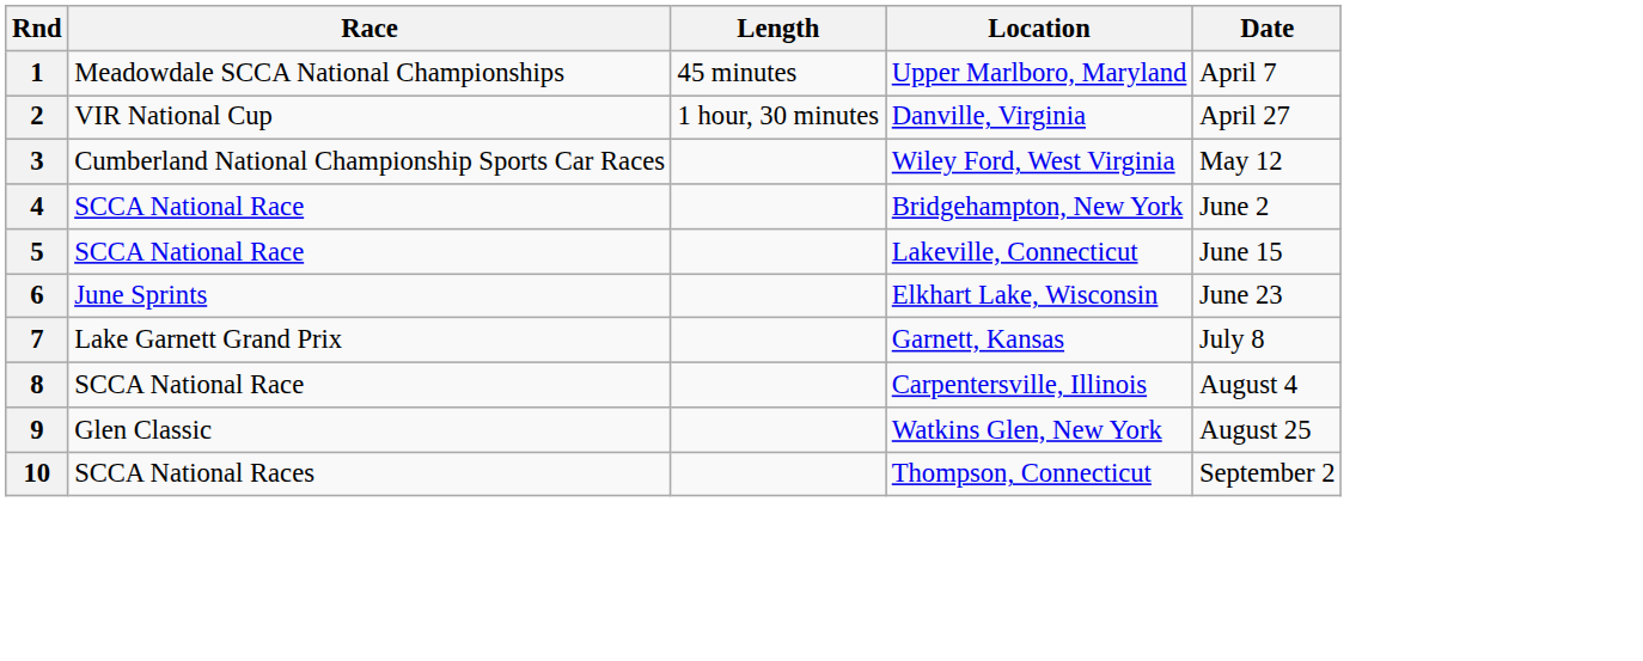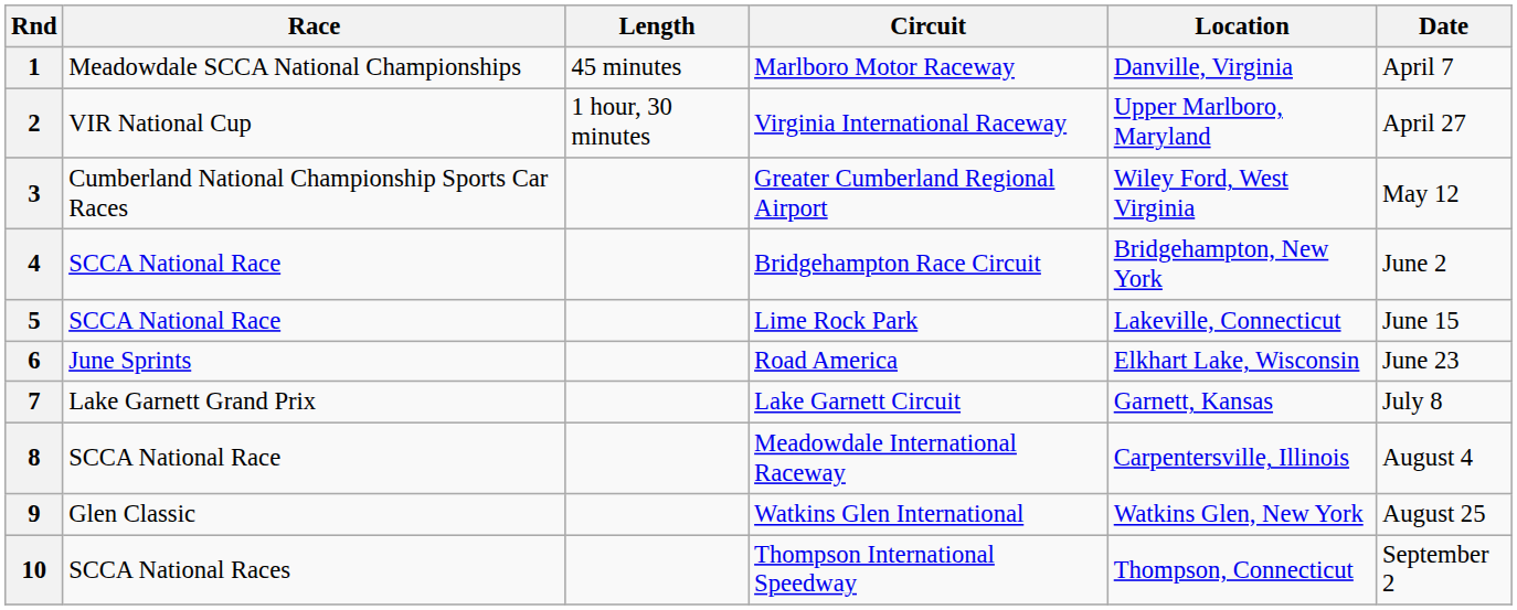 <table class="wikitable" style="font-size: 90%;">
 <tr>
 <th>Rnd</th>
 <th>Race</th>
 <th>Length</th>
+<th>Circuit</th>
 <th>Location</th>
 <th>Date</th>
 </tr>
 <tr>
 <th>1</th>
 <td>Meadowdale SCCA National Championships</td>
 <td>45 minutes</td>
-<td><a href='#'>Upper Marlboro, Maryland</a></td>
+<td><a href='#'>Marlboro Motor Raceway</a></td>
+<td><a href='#'>Danville, Virginia</a></td>
 <td>April 7</td>
 </tr>
 <tr>
 <th>2</th>
 <td>VIR National Cup</td>
 <td>1 hour, 30 minutes</td>
-<td><a href='#'>Danville, Virginia</a></td>
+<td><a href='#'>Virginia International Raceway</a></td>
+<td><a href='#'>Upper Marlboro, Maryland</a></td>
 <td>April 27</td>
 </tr>
 <tr>
 <th>3</th>
 <td>Cumberland National Championship Sports Car Races</td>
 <td></td>
+<td><a href='#'>Greater Cumberland Regional Airport</a></td>
 <td><a href='#'>Wiley Ford, West Virginia</a></td>
 <td>May 12</td>
 </tr>
 <tr>
 <th>4</th>
 <td><a href='#'>SCCA National Race</a></td>
 <td></td>
+<td><a href='#'>Bridgehampton Race Circuit</a></td>
 <td><a href='#'>Bridgehampton, New York</a></td>
 <td>June 2</td>
 </tr>
 <tr>
 <th>5</th>
 <td><a href='#'>SCCA National Race</a></td>
 <td></td>
+<td><a href='#'>Lime Rock Park</a></td>
 <td><a href='#'>Lakeville, Connecticut</a></td>
 <td>June 15</td>
 </tr>
 <tr>
 <th>6</th>
 <td><a href='#'>June Sprints</a></td>
 <td></td>
+<td><a href='#'>Road America</a></td>
 <td><a href='#'>Elkhart Lake, Wisconsin</a></td>
 <td>June 23</td>
 </tr>
 <tr>
 <th>7</th>
 <td>Lake Garnett Grand Prix</td>
 <td></td>
+<td><a href='#'>Lake Garnett Circuit</a></td>
 <td><a href='#'>Garnett, Kansas</a></td>
 <td>July 8</td>
 </tr>
 <tr>
 <th>8</th>
 <td>SCCA National Race</td>
 <td></td>
+<td><a href='#'>Meadowdale International Raceway</a></td>
 <td><a href='#'>Carpentersville, Illinois</a></td>
 <td>August 4</td>
 </tr>
 <tr>
 <th>9</th>
 <td>Glen Classic</td>
 <td></td>
+<td><a href='#'>Watkins Glen International</a></td>
 <td><a href='#'>Watkins Glen, New York</a></td>
 <td>August 25</td>
 </tr>
 <tr>
 <th>10</th>
 <td>SCCA National Races</td>
 <td></td>
+<td><a href='#'>Thompson International Speedway</a></td>
 <td><a href='#'>Thompson, Connecticut</a></td>
 <td>September 2</td>
 </tr>
 </table>
